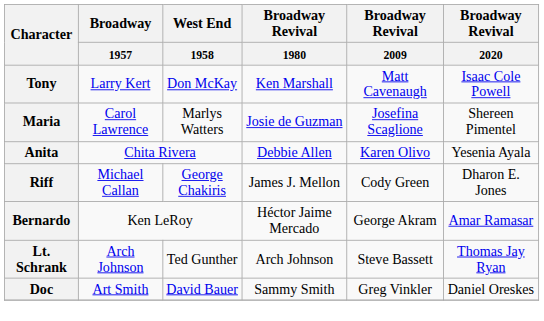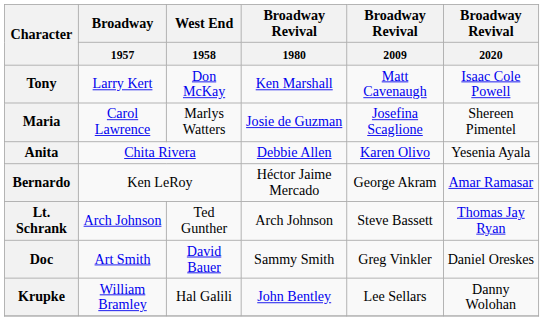 <table class="wikitable" style="text-align:center;">
 <tr>
 <th rowspan="2">Character</th>
 <th>Broadway</th>
 <th>West End</th>
 <th>Broadway Revival</th>
 <th>Broadway Revival</th>
 <th>Broadway Revival</th>
 </tr>
 <tr>
 <th><small>1957</small></th>
 <th><small>1958</small></th>
 <th><small>1980</small></th>
 <th><small>2009</small></th>
 <th><small>2020</small></th>
 </tr>
 <tr>
 <th>Tony</th>
 <td><a href='#'>Larry Kert</a></td>
 <td><a href='#'>Don McKay</a></td>
 <td><a href='#'>Ken Marshall</a></td>
 <td><a href='#'>Matt Cavenaugh</a></td>
 <td><a href='#'>Isaac Cole Powell</a></td>
 </tr>
 <tr>
 <th>Maria</th>
 <td><a href='#'>Carol Lawrence</a></td>
 <td>Marlys Watters</td>
 <td><a href='#'>Josie de Guzman</a></td>
 <td><a href='#'>Josefina Scaglione</a></td>
 <td>Shereen Pimentel</td>
 </tr>
 <tr>
 <th>Anita</th>
 <td colspan ="2"><a href='#'>Chita Rivera</a></td>
 <td><a href='#'>Debbie Allen</a></td>
 <td><a href='#'>Karen Olivo</a></td>
 <td>Yesenia Ayala</td>
 </tr>
 <tr>
-<th>Riff</th>
-<td><a href='#'>Michael Callan</a></td>
-<td><a href='#'>George Chakiris</a></td>
-<td>James J. Mellon</td>
-<td>Cody Green</td>
-<td>Dharon E. Jones</td>
-</tr>
-<tr>
 <th>Bernardo</th>
 <td colspan="2">Ken LeRoy</td>
 <td>Héctor Jaime Mercado</td>
 <td>George Akram</td>
 <td><a href='#'>Amar Ramasar</a></td>
 </tr>
 <tr>
 <th>Lt. Schrank</th>
 <td><a href='#'>Arch Johnson</a></td>
 <td>Ted Gunther</td>
 <td>Arch Johnson</td>
 <td>Steve Bassett</td>
 <td><a href='#'>Thomas Jay Ryan</a></td>
 </tr>
 <tr>
 <th>Doc</th>
 <td><a href='#'>Art Smith</a></td>
 <td><a href='#'>David Bauer</a></td>
 <td>Sammy Smith</td>
 <td>Greg Vinkler</td>
 <td>Daniel Oreskes</td>
 </tr>
 <tr>
+<th>Krupke</th>
+<td><a href='#'>William Bramley</a></td>
+<td>Hal Galili</td>
+<td><a href='#'>John Bentley</a></td>
+<td>Lee Sellars</td>
+<td>Danny Wolohan</td>
+</tr>
+<tr>
 </tr>
 </table>
